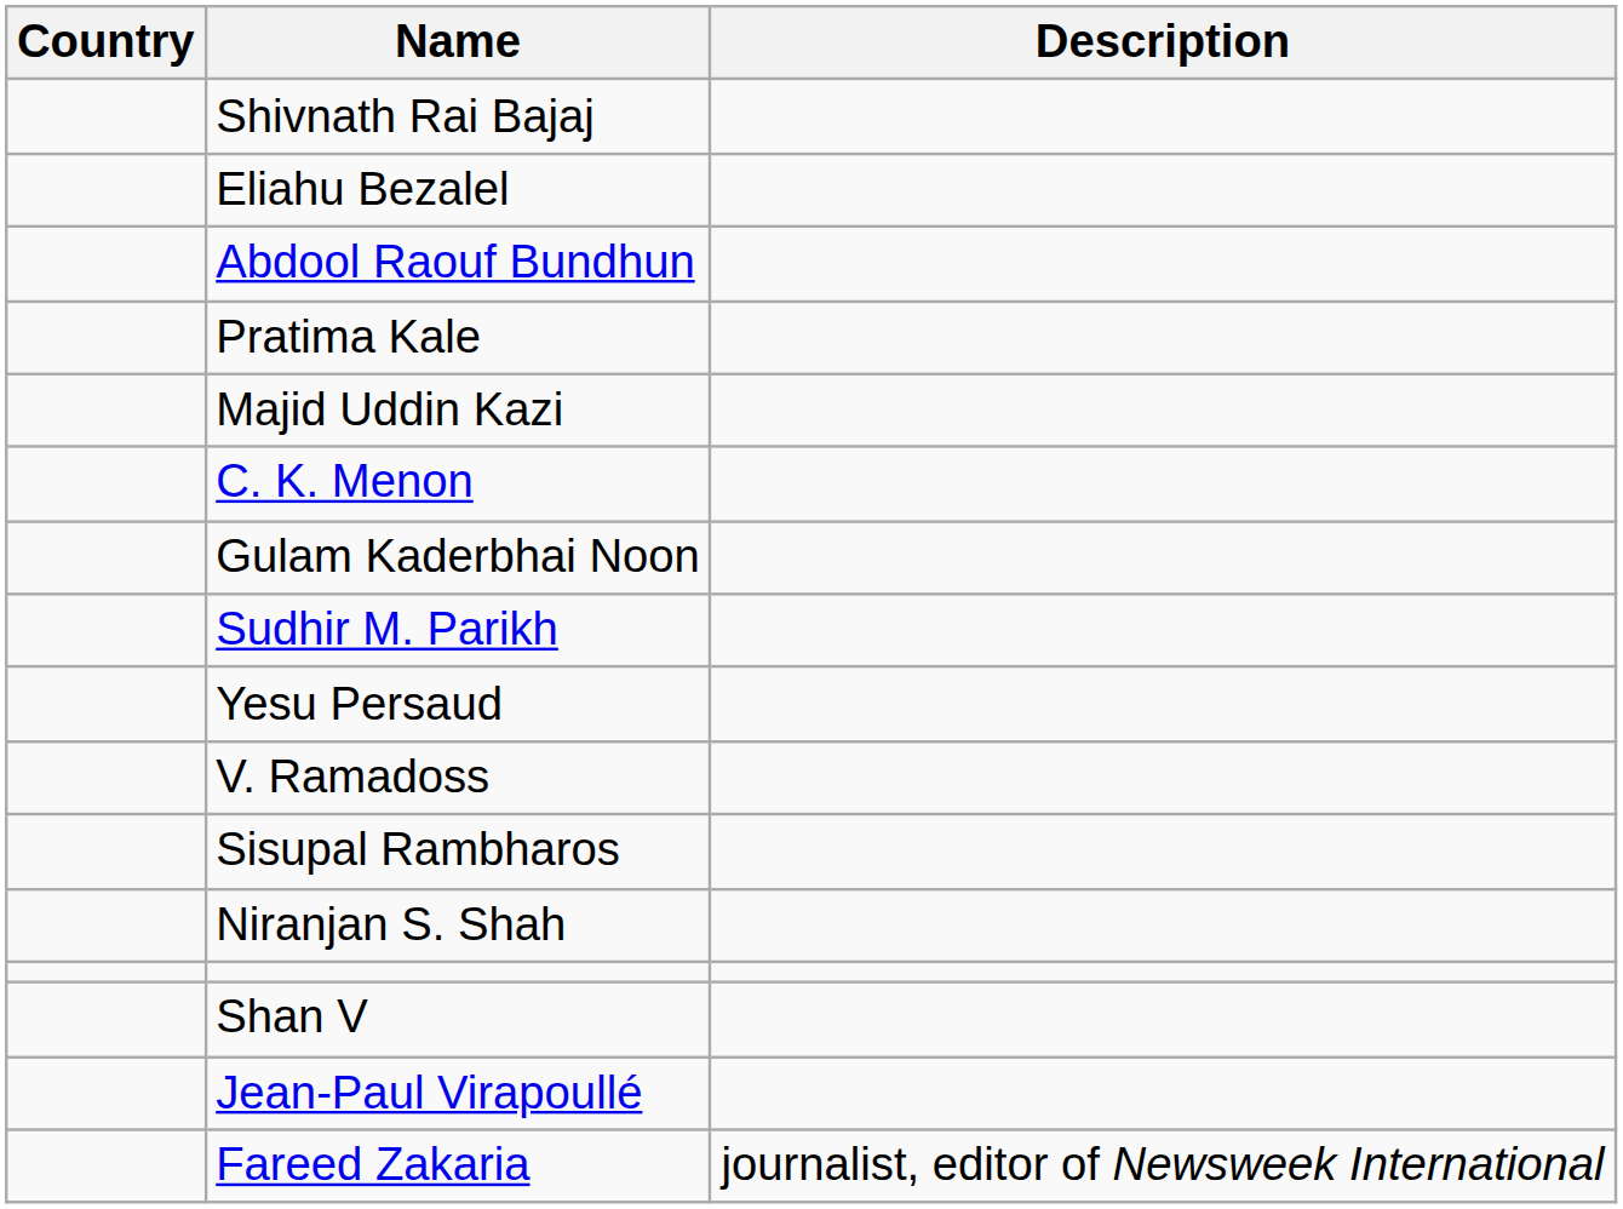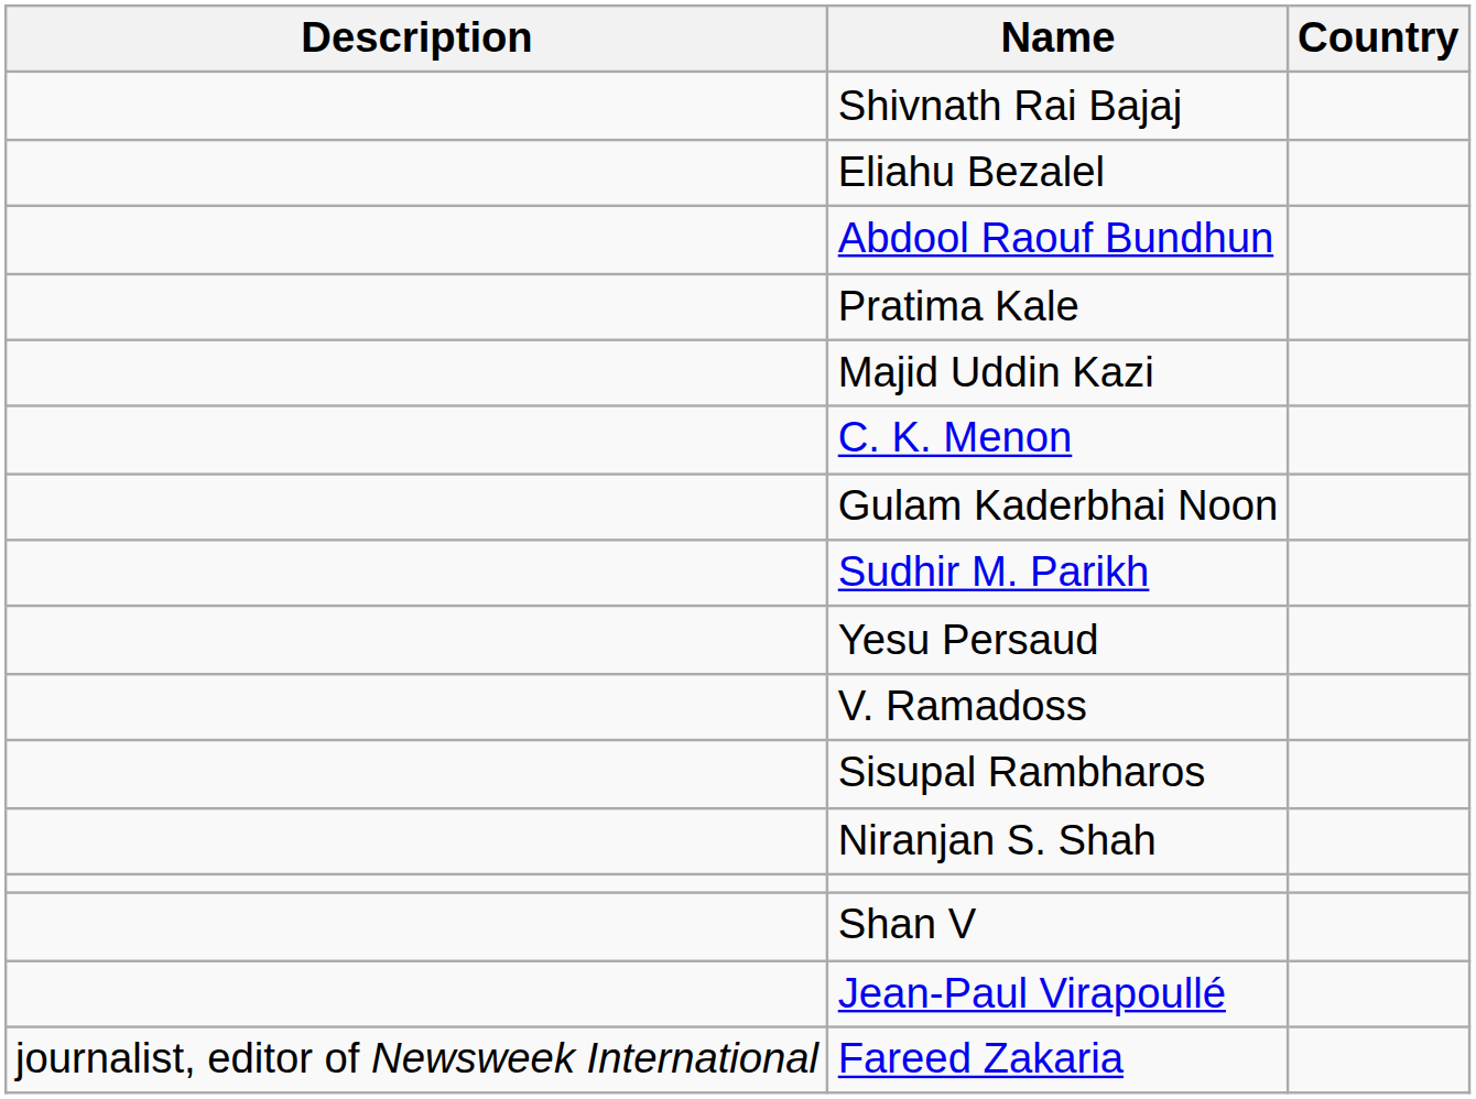 <table class="wikitable">
 <tr>
+<th>Description</th>
+<th>Name</th>
 <th>Country</th>
-<th>Name</th>
-<th>Description</th>
 </tr>
 <tr>
 <td></td>
 <td>Shivnath Rai Bajaj</td>
 <td></td>
 </tr>
 <tr>
 <td></td>
 <td>Eliahu Bezalel</td>
 <td></td>
 </tr>
 <tr>
 <td></td>
 <td><a href='#'>Abdool Raouf Bundhun</a></td>
 <td></td>
 </tr>
 <tr>
 <td></td>
 <td>Pratima Kale</td>
 <td></td>
 </tr>
 <tr>
 <td></td>
 <td>Majid Uddin Kazi</td>
 <td></td>
 </tr>
 <tr>
 <td></td>
 <td><a href='#'>C. K. Menon</a></td>
 <td></td>
 </tr>
 <tr>
 <td></td>
 <td>Gulam Kaderbhai Noon</td>
 <td></td>
 </tr>
 <tr>
 <td></td>
 <td><a href='#'>Sudhir M. Parikh</a></td>
 <td></td>
 </tr>
 <tr>
 <td></td>
 <td>Yesu Persaud</td>
 <td></td>
 </tr>
 <tr>
 <td></td>
 <td>V. Ramadoss</td>
 <td></td>
 </tr>
 <tr>
 <td></td>
 <td>Sisupal Rambharos</td>
 <td></td>
 </tr>
 <tr>
 <td></td>
 <td>Niranjan S. Shah</td>
 <td></td>
 </tr>
 <tr>
 <td></td>
 <td></td>
 <td></td>
 </tr>
 <tr>
 <td></td>
 <td>Shan V</td>
 <td></td>
 </tr>
 <tr>
 <td></td>
 <td><a href='#'>Jean-Paul Virapoullé</a></td>
 <td></td>
 </tr>
 <tr>
+<td>journalist, editor of <em>Newsweek International</em></td>
+<td><a href='#'>Fareed Zakaria</a></td>
 <td></td>
-<td><a href='#'>Fareed Zakaria</a></td>
-<td>journalist, editor of <em>Newsweek International</em></td>
 </tr>
 </table>
